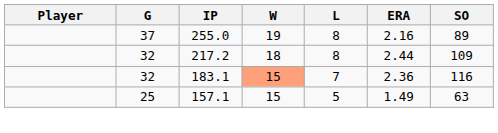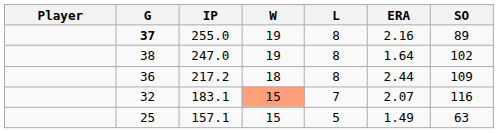 <table class="wikitable sortable">
 <tr>
 <th bgcolor="#DDDDFF" width="16%">Player</th>
 <th bgcolor="#DDDDFF" width="9%">G</th>
 <th bgcolor="#DDDDFF" width="9%">IP</th>
 <th bgcolor="#DDDDFF" width="9%">W</th>
 <th bgcolor="#DDDDFF" width="9%">L</th>
 <th bgcolor="#DDDDFF" width="9%">ERA</th>
 <th bgcolor="#DDDDFF" width="9%">SO</th>
 </tr>
 <tr align="center">
 <td></td>
-<td>37</td>
+<td><strong>37</strong></td>
 <td>255.0</td>
 <td>19</td>
 <td>8</td>
 <td>2.16</td>
 <td>89</td>
 </tr>
 <tr align="center">
 <td></td>
-<td>32</td>
+<td>38</td>
+<td>247.0</td>
+<td>19</td>
+<td>8</td>
+<td>1.64</td>
+<td>102</td>
+</tr>
+<tr align="center">
+<td></td>
+<td>36</td>
 <td>217.2</td>
 <td>18</td>
 <td>8</td>
 <td>2.44</td>
 <td>109</td>
 </tr>
 <tr align="center">
 <td></td>
 <td>32</td>
 <td>183.1</td>
 <td style="background: lightsalmon;">15</td>
 <td>7</td>
-<td>2.36</td>
+<td>2.07</td>
 <td>116</td>
 </tr>
 <tr align="center">
 <td></td>
 <td>25</td>
 <td>157.1</td>
 <td>15</td>
 <td>5</td>
 <td>1.49</td>
 <td>63</td>
 </tr>
 </table>
